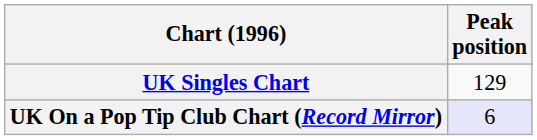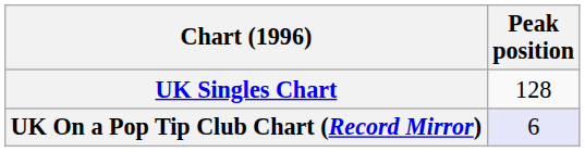 <table class="wikitable plainrowheaders" style="text-align:center">
 <tr>
 <th>Chart (1996)</th>
 <th>Peak<br>position</th>
 </tr>
 <tr>
 <th scope="row"><a href='#'>UK Singles Chart</a></th>
-<td>129</td>
+<td>128</td>
 </tr>
 <tr>
 <th scope="row">UK On a Pop Tip Club Chart (<em><a href='#'>Record Mirror</a></em>)</th>
 <td style="background: lavender;">6</td>
 </tr>
 </table>
